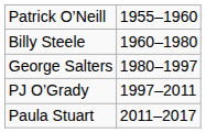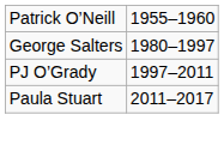 <table class="wikitable">
 <tr>
 <td>Patrick O’Neill</td>
 <td>1955–1960</td>
-</tr>
-<tr>
-<td>Billy Steele</td>
-<td>1960–1980</td>
 </tr>
 <tr>
 <td>George Salters</td>
 <td>1980–1997</td>
 </tr>
 <tr>
 <td>PJ O’Grady</td>
 <td>1997–2011</td>
 </tr>
 <tr>
 <td>Paula Stuart</td>
 <td>2011–2017</td>
 </tr>
 </table>
